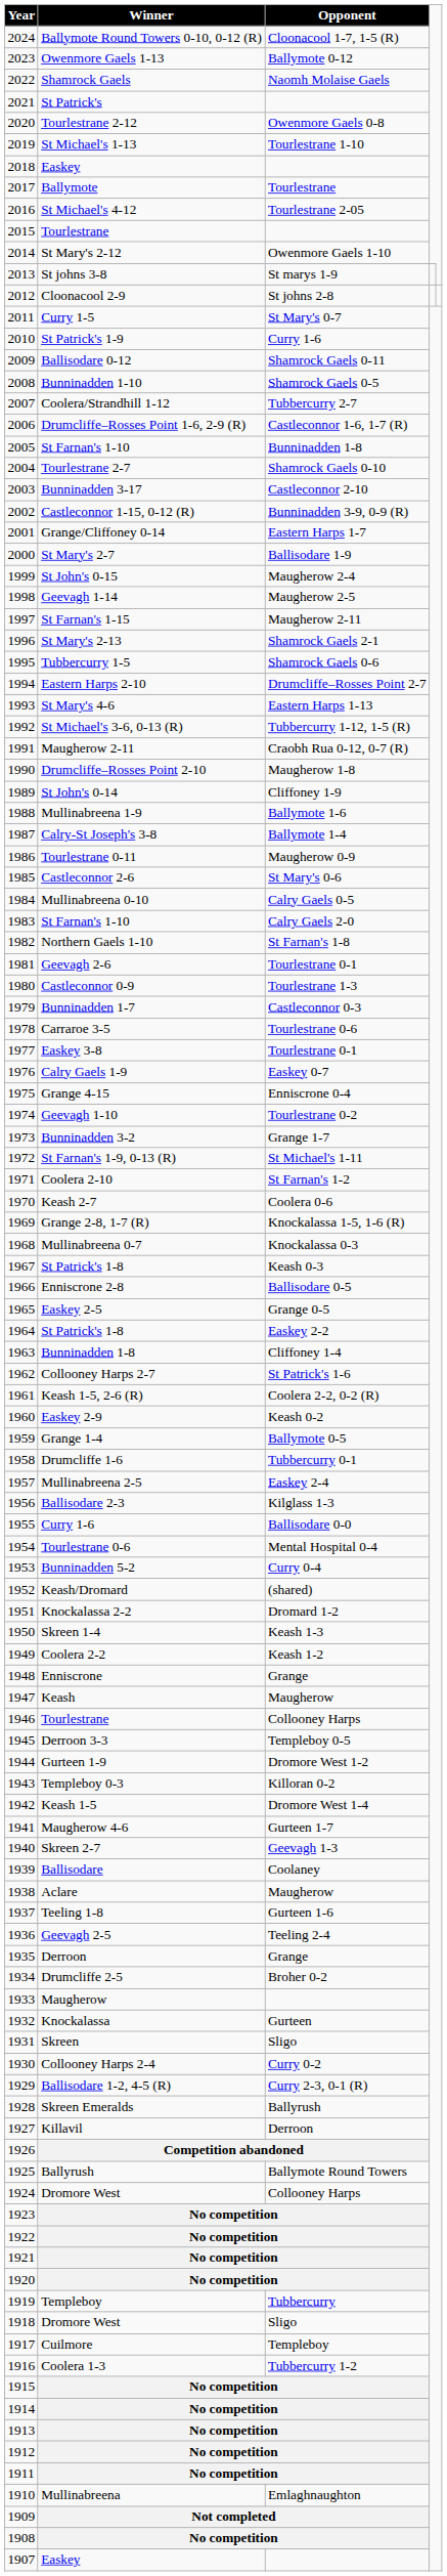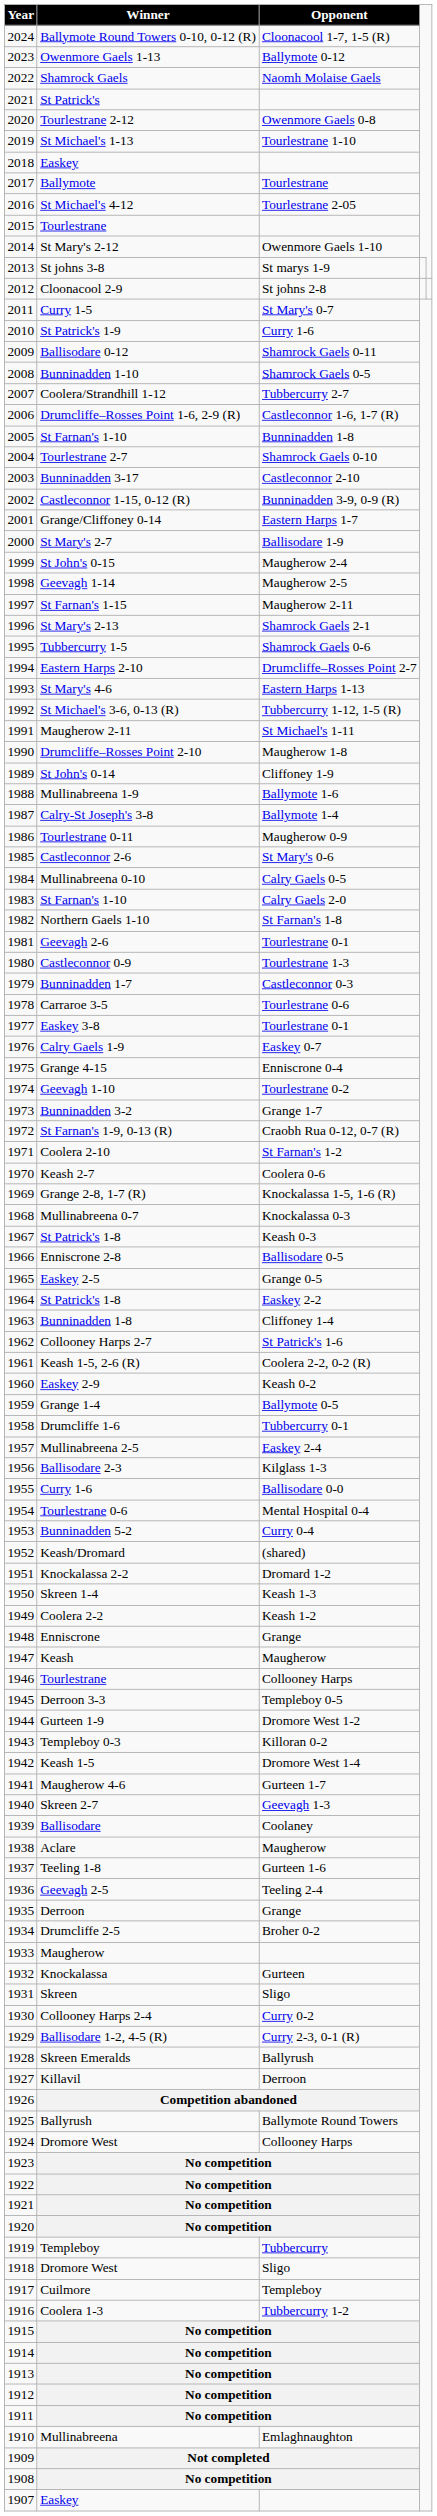 <table class="wikitable">
 <tr>
 <th style="background:black;color:white">Year</th>
 <th style="background:black;color:white">Winner</th>
 <th style="background:black;color:white">Opponent</th>
 </tr>
 <tr>
 <td>2024</td>
 <td><a href='#'>Ballymote Round Towers</a> 0-10, 0-12 (R)</td>
 <td><a href='#'>Cloonacool</a> 1-7, 1-5 (R)</td>
 </tr>
 <tr>
 <td>2023</td>
 <td><a href='#'>Owenmore Gaels</a> 1-13</td>
 <td><a href='#'>Ballymote</a> 0-12</td>
 </tr>
 <tr>
 <td>2022</td>
 <td><a href='#'>Shamrock Gaels</a></td>
 <td><a href='#'>Naomh Molaise Gaels</a></td>
 </tr>
 <tr>
 <td>2021</td>
 <td><a href='#'>St Patrick's</a></td>
 <td></td>
 </tr>
 <tr>
 <td>2020</td>
 <td><a href='#'>Tourlestrane</a> 2-12</td>
 <td><a href='#'>Owenmore Gaels</a> 0-8</td>
 </tr>
 <tr>
 <td>2019</td>
 <td><a href='#'>St Michael's</a> 1-13</td>
 <td><a href='#'>Tourlestrane</a> 1-10</td>
 </tr>
 <tr>
 <td>2018</td>
 <td><a href='#'>Easkey</a></td>
 <td></td>
 </tr>
 <tr>
 <td>2017</td>
 <td><a href='#'>Ballymote</a></td>
 <td><a href='#'>Tourlestrane</a></td>
 </tr>
 <tr>
 <td>2016</td>
 <td><a href='#'>St Michael's</a> 4-12</td>
 <td><a href='#'>Tourlestrane</a> 2-05</td>
 </tr>
 <tr>
 <td>2015</td>
 <td><a href='#'>Tourlestrane</a></td>
 <td></td>
 </tr>
 <tr>
 <td>2014</td>
 <td>St Mary's 2-12</td>
 <td>Owenmore Gaels 1-10</td>
 </tr>
 <tr>
 <td>2013</td>
 <td>St johns 3-8</td>
 <td>St marys 1-9</td>
 <td></td>
 </tr>
 <tr>
 <td>2012</td>
 <td>Cloonacool 2-9</td>
 <td>St johns 2-8</td>
 <td></td>
 <td></td>
 </tr>
 <tr>
 <td>2011</td>
 <td><a href='#'>Curry</a> 1-5</td>
 <td><a href='#'>St Mary's</a> 0-7</td>
 </tr>
 <tr>
 <td>2010</td>
 <td><a href='#'>St Patrick's</a> 1-9</td>
 <td><a href='#'>Curry</a> 1-6</td>
 </tr>
 <tr>
 <td>2009</td>
 <td><a href='#'>Ballisodare</a> 0-12</td>
 <td><a href='#'>Shamrock Gaels</a> 0-11</td>
 </tr>
 <tr>
 <td>2008</td>
 <td><a href='#'>Bunninadden</a> 1-10</td>
 <td><a href='#'>Shamrock Gaels</a> 0-5</td>
 </tr>
 <tr>
 <td>2007</td>
 <td>Coolera/Strandhill 1-12</td>
 <td><a href='#'>Tubbercurry</a> 2-7</td>
 </tr>
 <tr>
 <td>2006</td>
 <td><a href='#'>Drumcliffe–Rosses Point</a> 1-6, 2-9 (R)</td>
 <td><a href='#'>Castleconnor</a> 1-6, 1-7 (R)</td>
 </tr>
 <tr>
 <td>2005</td>
 <td><a href='#'>St Farnan's</a> 1-10</td>
 <td><a href='#'>Bunninadden</a> 1-8</td>
 </tr>
 <tr>
 <td>2004</td>
 <td><a href='#'>Tourlestrane</a> 2-7</td>
 <td><a href='#'>Shamrock Gaels</a> 0-10</td>
 </tr>
 <tr>
 <td>2003</td>
 <td><a href='#'>Bunninadden</a> 3-17</td>
 <td><a href='#'>Castleconnor</a> 2-10</td>
 </tr>
 <tr>
 <td>2002</td>
 <td><a href='#'>Castleconnor</a> 1-15, 0-12 (R)</td>
 <td><a href='#'>Bunninadden</a> 3-9, 0-9 (R)</td>
 </tr>
 <tr>
 <td>2001</td>
 <td>Grange/Cliffoney 0-14</td>
 <td><a href='#'>Eastern Harps</a> 1-7</td>
 </tr>
 <tr>
 <td>2000</td>
 <td><a href='#'>St Mary's</a> 2-7</td>
 <td><a href='#'>Ballisodare</a> 1-9</td>
 </tr>
 <tr>
 <td>1999</td>
 <td><a href='#'>St John's</a> 0-15</td>
 <td>Maugherow 2-4</td>
 </tr>
 <tr>
 <td>1998</td>
 <td><a href='#'>Geevagh</a> 1-14</td>
 <td>Maugherow 2-5</td>
 </tr>
 <tr>
 <td>1997</td>
 <td><a href='#'>St Farnan's</a> 1-15</td>
 <td>Maugherow 2-11</td>
 </tr>
 <tr>
 <td>1996</td>
 <td><a href='#'>St Mary's</a> 2-13</td>
 <td><a href='#'>Shamrock Gaels</a> 2-1</td>
 </tr>
 <tr>
 <td>1995</td>
 <td><a href='#'>Tubbercurry</a> 1-5</td>
 <td><a href='#'>Shamrock Gaels</a> 0-6</td>
 </tr>
 <tr>
 <td>1994</td>
 <td><a href='#'>Eastern Harps</a> 2-10</td>
 <td><a href='#'>Drumcliffe–Rosses Point</a> 2-7</td>
 </tr>
 <tr>
 <td>1993</td>
 <td><a href='#'>St Mary's</a> 4-6</td>
 <td><a href='#'>Eastern Harps</a> 1-13</td>
 </tr>
 <tr>
 <td>1992</td>
 <td><a href='#'>St Michael's</a> 3-6, 0-13 (R)</td>
 <td><a href='#'>Tubbercurry</a> 1-12, 1-5 (R)</td>
 </tr>
 <tr>
 <td>1991</td>
 <td>Maugherow 2-11</td>
-<td>Craobh Rua 0-12, 0-7 (R)</td>
+<td><a href='#'>St Michael's</a> 1-11</td>
 </tr>
 <tr>
 <td>1990</td>
 <td><a href='#'>Drumcliffe–Rosses Point</a> 2-10</td>
 <td>Maugherow 1-8</td>
 </tr>
 <tr>
 <td>1989</td>
 <td><a href='#'>St John's</a> 0-14</td>
 <td>Cliffoney 1-9</td>
 </tr>
 <tr>
 <td>1988</td>
 <td>Mullinabreena 1-9</td>
 <td><a href='#'>Ballymote</a> 1-6</td>
 </tr>
 <tr>
 <td>1987</td>
 <td><a href='#'>Calry-St Joseph's</a> 3-8</td>
 <td><a href='#'>Ballymote</a> 1-4</td>
 </tr>
 <tr>
 <td>1986</td>
 <td><a href='#'>Tourlestrane</a> 0-11</td>
 <td>Maugherow 0-9</td>
 </tr>
 <tr>
 <td>1985</td>
 <td><a href='#'>Castleconnor</a> 2-6</td>
 <td><a href='#'>St Mary's</a> 0-6</td>
 </tr>
 <tr>
 <td>1984</td>
 <td>Mullinabreena 0-10</td>
 <td><a href='#'>Calry Gaels</a> 0-5</td>
 </tr>
 <tr>
 <td>1983</td>
 <td><a href='#'>St Farnan's</a> 1-10</td>
 <td><a href='#'>Calry Gaels</a> 2-0</td>
 </tr>
 <tr>
 <td>1982</td>
 <td>Northern Gaels 1-10</td>
 <td><a href='#'>St Farnan's</a> 1-8</td>
 </tr>
 <tr>
 <td>1981</td>
 <td><a href='#'>Geevagh</a> 2-6</td>
 <td><a href='#'>Tourlestrane</a> 0-1</td>
 </tr>
 <tr>
 <td>1980</td>
 <td><a href='#'>Castleconnor</a> 0-9</td>
 <td><a href='#'>Tourlestrane</a> 1-3</td>
 </tr>
 <tr>
 <td>1979</td>
 <td><a href='#'>Bunninadden</a> 1-7</td>
 <td><a href='#'>Castleconnor</a> 0-3</td>
 </tr>
 <tr>
 <td>1978</td>
 <td>Carraroe 3-5</td>
 <td><a href='#'>Tourlestrane</a> 0-6</td>
 </tr>
 <tr>
 <td>1977</td>
 <td><a href='#'>Easkey</a> 3-8</td>
 <td><a href='#'>Tourlestrane</a> 0-1</td>
 </tr>
 <tr>
 <td>1976</td>
 <td><a href='#'>Calry Gaels</a> 1-9</td>
 <td><a href='#'>Easkey</a> 0-7</td>
 </tr>
 <tr>
 <td>1975</td>
 <td>Grange 4-15</td>
 <td>Enniscrone 0-4</td>
 </tr>
 <tr>
 <td>1974</td>
 <td><a href='#'>Geevagh</a> 1-10</td>
 <td><a href='#'>Tourlestrane</a> 0-2</td>
 </tr>
 <tr>
 <td>1973</td>
 <td><a href='#'>Bunninadden</a> 3-2</td>
 <td>Grange 1-7</td>
 </tr>
 <tr>
 <td>1972</td>
 <td><a href='#'>St Farnan's</a> 1-9, 0-13 (R)</td>
-<td><a href='#'>St Michael's</a> 1-11</td>
+<td>Craobh Rua 0-12, 0-7 (R)</td>
 </tr>
 <tr>
 <td>1971</td>
 <td>Coolera 2-10</td>
 <td><a href='#'>St Farnan's</a> 1-2</td>
 </tr>
 <tr>
 <td>1970</td>
 <td>Keash 2-7</td>
 <td>Coolera 0-6</td>
 </tr>
 <tr>
 <td>1969</td>
 <td>Grange 2-8, 1-7 (R)</td>
 <td>Knockalassa 1-5, 1-6 (R)</td>
 </tr>
 <tr>
 <td>1968</td>
 <td>Mullinabreena 0-7</td>
 <td>Knockalassa 0-3</td>
 </tr>
 <tr>
 <td>1967</td>
 <td><a href='#'>St Patrick's</a> 1-8</td>
 <td>Keash 0-3</td>
 </tr>
 <tr>
 <td>1966</td>
 <td>Enniscrone 2-8</td>
 <td><a href='#'>Ballisodare</a> 0-5</td>
 </tr>
 <tr>
 <td>1965</td>
 <td><a href='#'>Easkey</a> 2-5</td>
 <td>Grange 0-5</td>
 </tr>
 <tr>
 <td>1964</td>
 <td><a href='#'>St Patrick's</a> 1-8</td>
 <td><a href='#'>Easkey</a> 2-2</td>
 </tr>
 <tr>
 <td>1963</td>
 <td><a href='#'>Bunninadden</a> 1-8</td>
 <td>Cliffoney 1-4</td>
 </tr>
 <tr>
 <td>1962</td>
 <td>Collooney Harps 2-7</td>
 <td><a href='#'>St Patrick's</a> 1-6</td>
 </tr>
 <tr>
 <td>1961</td>
 <td>Keash 1-5, 2-6 (R)</td>
 <td>Coolera 2-2, 0-2 (R)</td>
 </tr>
 <tr>
 <td>1960</td>
 <td><a href='#'>Easkey</a> 2-9</td>
 <td>Keash 0-2</td>
 </tr>
 <tr>
 <td>1959</td>
 <td>Grange 1-4</td>
 <td><a href='#'>Ballymote</a> 0-5</td>
 </tr>
 <tr>
 <td>1958</td>
 <td>Drumcliffe 1-6</td>
 <td><a href='#'>Tubbercurry</a> 0-1</td>
 </tr>
 <tr>
 <td>1957</td>
 <td>Mullinabreena 2-5</td>
 <td><a href='#'>Easkey</a> 2-4</td>
 </tr>
 <tr>
 <td>1956</td>
 <td><a href='#'>Ballisodare</a> 2-3</td>
 <td>Kilglass 1-3</td>
 </tr>
 <tr>
 <td>1955</td>
 <td><a href='#'>Curry</a> 1-6</td>
 <td><a href='#'>Ballisodare</a> 0-0</td>
 </tr>
 <tr>
 <td>1954</td>
 <td><a href='#'>Tourlestrane</a> 0-6</td>
 <td>Mental Hospital 0-4</td>
 </tr>
 <tr>
 <td>1953</td>
 <td><a href='#'>Bunninadden</a> 5-2</td>
 <td><a href='#'>Curry</a> 0-4</td>
 </tr>
 <tr>
 <td>1952</td>
 <td>Keash/Dromard</td>
 <td>(shared)</td>
 </tr>
 <tr>
 <td>1951</td>
 <td>Knockalassa 2-2</td>
 <td>Dromard 1-2</td>
 </tr>
 <tr>
 <td>1950</td>
 <td>Skreen 1-4</td>
 <td>Keash 1-3</td>
 </tr>
 <tr>
 <td>1949</td>
 <td>Coolera 2-2</td>
 <td>Keash 1-2</td>
 </tr>
 <tr>
 <td>1948</td>
 <td>Enniscrone</td>
 <td>Grange</td>
 </tr>
 <tr>
 <td>1947</td>
 <td>Keash</td>
 <td>Maugherow</td>
 </tr>
 <tr>
 <td>1946</td>
 <td><a href='#'>Tourlestrane</a></td>
 <td>Collooney Harps</td>
 </tr>
 <tr>
 <td>1945</td>
 <td>Derroon 3-3</td>
 <td>Templeboy 0-5</td>
 </tr>
 <tr>
 <td>1944</td>
 <td>Gurteen 1-9</td>
 <td>Dromore West 1-2</td>
 </tr>
 <tr>
 <td>1943</td>
 <td>Templeboy 0-3</td>
 <td>Killoran 0-2</td>
 </tr>
 <tr>
 <td>1942</td>
 <td>Keash 1-5</td>
 <td>Dromore West 1-4</td>
 </tr>
 <tr>
 <td>1941</td>
 <td>Maugherow 4-6</td>
 <td>Gurteen 1-7</td>
 </tr>
 <tr>
 <td>1940</td>
 <td>Skreen 2-7</td>
 <td><a href='#'>Geevagh</a> 1-3</td>
 </tr>
 <tr>
 <td>1939</td>
 <td><a href='#'>Ballisodare</a></td>
 <td>Coolaney</td>
 </tr>
 <tr>
 <td>1938</td>
 <td>Aclare</td>
 <td>Maugherow</td>
 </tr>
 <tr>
 <td>1937</td>
 <td>Teeling 1-8</td>
 <td>Gurteen 1-6</td>
 </tr>
 <tr>
 <td>1936</td>
 <td><a href='#'>Geevagh</a> 2-5</td>
 <td>Teeling 2-4</td>
 </tr>
 <tr>
 <td>1935</td>
 <td>Derroon</td>
 <td>Grange</td>
 </tr>
 <tr>
 <td>1934</td>
 <td>Drumcliffe 2-5</td>
 <td>Broher 0-2</td>
 </tr>
 <tr>
 <td>1933</td>
 <td>Maugherow</td>
 <td></td>
 </tr>
 <tr>
 <td>1932</td>
 <td>Knockalassa</td>
 <td>Gurteen</td>
 </tr>
 <tr>
 <td>1931</td>
 <td>Skreen</td>
 <td>Sligo</td>
 </tr>
 <tr>
 <td>1930</td>
 <td>Collooney Harps 2-4</td>
 <td><a href='#'>Curry</a> 0-2</td>
 </tr>
 <tr>
 <td>1929</td>
 <td><a href='#'>Ballisodare</a> 1-2, 4-5 (R)</td>
 <td><a href='#'>Curry</a> 2-3, 0-1 (R)</td>
 </tr>
 <tr>
 <td>1928</td>
 <td>Skreen Emeralds</td>
 <td>Ballyrush</td>
 </tr>
 <tr>
 <td>1927</td>
 <td>Killavil</td>
 <td>Derroon</td>
 </tr>
 <tr>
 <td>1926</td>
 <th colspan=2 align=center>Competition abandoned</th>
 </tr>
 <tr>
 <td>1925</td>
 <td>Ballyrush</td>
 <td>Ballymote Round Towers</td>
 </tr>
 <tr>
 <td>1924</td>
 <td>Dromore West</td>
 <td>Collooney Harps</td>
 </tr>
 <tr>
 <td>1923</td>
 <th colspan=2 align=center>No competition</th>
 </tr>
 <tr>
 <td>1922</td>
 <th colspan=2 align=center>No competition</th>
 </tr>
 <tr>
 <td>1921</td>
 <th colspan=2 align=center>No competition</th>
 </tr>
 <tr>
 <td>1920</td>
 <th colspan=2 align=center>No competition</th>
 </tr>
 <tr>
 <td>1919</td>
 <td>Templeboy</td>
 <td><a href='#'>Tubbercurry</a></td>
 </tr>
 <tr>
 <td>1918</td>
 <td>Dromore West</td>
 <td>Sligo</td>
 </tr>
 <tr>
 <td>1917</td>
 <td>Cuilmore</td>
 <td>Templeboy</td>
 </tr>
 <tr>
 <td>1916</td>
 <td>Coolera 1-3</td>
 <td><a href='#'>Tubbercurry</a> 1-2</td>
 </tr>
 <tr>
 <td>1915</td>
 <th colspan=2 align=center>No competition</th>
 </tr>
 <tr>
 <td>1914</td>
 <th colspan=2 align=center>No competition</th>
 </tr>
 <tr>
 <td>1913</td>
 <th colspan=2 align=center>No competition</th>
 </tr>
 <tr>
 <td>1912</td>
 <th colspan=2 align=center>No competition</th>
 </tr>
 <tr>
 <td>1911</td>
 <th colspan=2 align=center>No competition</th>
 </tr>
 <tr>
 <td>1910</td>
 <td>Mullinabreena</td>
 <td>Emlaghnaughton</td>
 </tr>
 <tr>
 <td>1909</td>
 <th colspan=2 align=center>Not completed</th>
 </tr>
 <tr>
 <td>1908</td>
 <th colspan=2 align=center>No competition</th>
 </tr>
 <tr>
 <td>1907</td>
 <td><a href='#'>Easkey</a></td>
 <td></td>
 </tr>
 </table>
